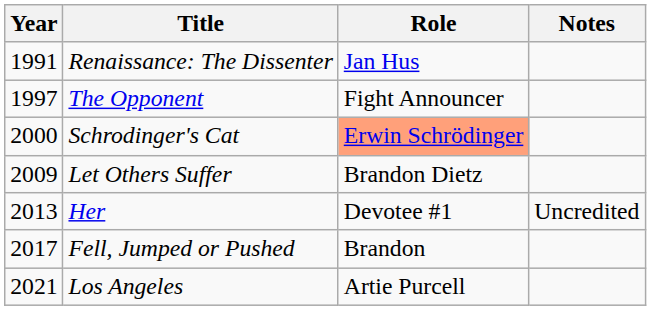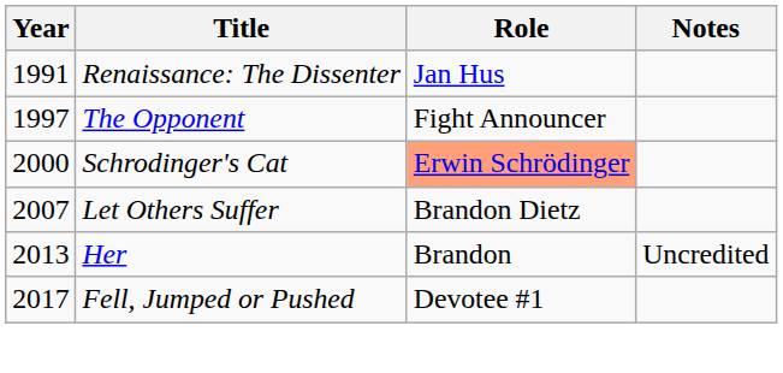 <table class="wikitable sortable">
 <tr>
 <th>Year</th>
 <th>Title</th>
 <th>Role</th>
 <th>Notes</th>
 </tr>
 <tr>
 <td>1991</td>
 <td><em>Renaissance: The Dissenter</em></td>
 <td><a href='#'>Jan Hus</a></td>
 <td></td>
 </tr>
 <tr>
 <td>1997</td>
 <td><a href='#'><em>The Opponent</em></a></td>
 <td>Fight Announcer</td>
 <td></td>
 </tr>
 <tr>
 <td>2000</td>
 <td><em>Schrodinger's Cat</em></td>
 <td style="background: lightsalmon;"><a href='#'>Erwin Schrödinger</a></td>
 <td></td>
 </tr>
 <tr>
-<td>2009</td>
+<td>2007</td>
 <td><em>Let Others Suffer</em></td>
 <td>Brandon Dietz</td>
 <td></td>
 </tr>
 <tr>
 <td>2013</td>
 <td><a href='#'><em>Her</em></a></td>
-<td>Devotee #1</td>
+<td>Brandon</td>
 <td>Uncredited</td>
 </tr>
 <tr>
 <td>2017</td>
 <td><em>Fell, Jumped or Pushed</em></td>
-<td>Brandon</td>
-<td></td>
-</tr>
-<tr>
-<td>2021</td>
-<td><em>Los Angeles</em></td>
-<td>Artie Purcell</td>
+<td>Devotee #1</td>
 <td></td>
 </tr>
 </table>
